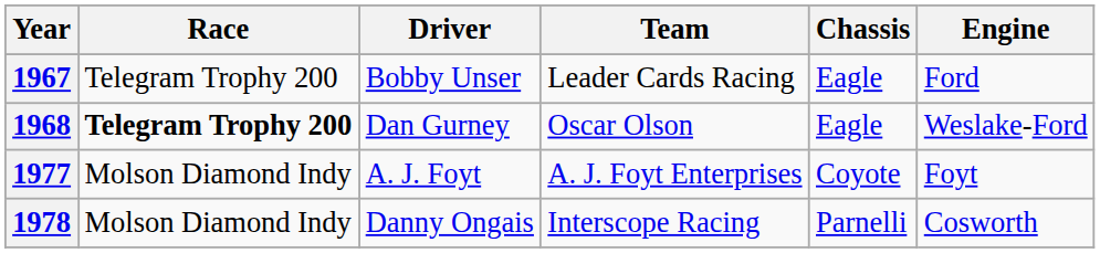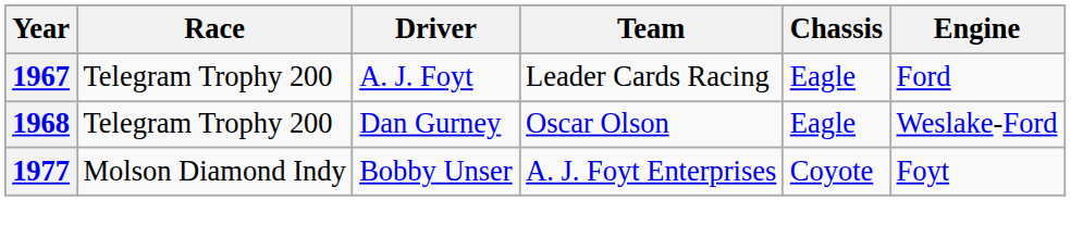 <table class="wikitable" style="font-size: 90%;">
 <tr>
 <th>Year</th>
 <th>Race</th>
 <th>Driver</th>
 <th>Team</th>
 <th>Chassis</th>
 <th>Engine</th>
 </tr>
 <tr>
 <th><a href='#'>1967</a></th>
 <td>Telegram Trophy 200</td>
-<td> <a href='#'>Bobby Unser</a></td>
+<td> <a href='#'>A. J. Foyt</a></td>
 <td>Leader Cards Racing</td>
 <td><a href='#'>Eagle</a></td>
 <td><a href='#'>Ford</a></td>
 </tr>
 <tr>
 <th><a href='#'>1968</a></th>
-<td><strong>Telegram Trophy 200</strong></td>
+<td>Telegram Trophy 200</td>
 <td> <a href='#'>Dan Gurney</a></td>
 <td><a href='#'>Oscar Olson</a></td>
 <td><a href='#'>Eagle</a></td>
 <td><a href='#'>Weslake</a>-<a href='#'>Ford</a></td>
 </tr>
 <tr>
 <th><a href='#'>1977</a></th>
 <td>Molson Diamond Indy</td>
-<td> <a href='#'>A. J. Foyt</a></td>
+<td> <a href='#'>Bobby Unser</a></td>
 <td><a href='#'>A. J. Foyt Enterprises</a></td>
 <td><a href='#'>Coyote</a></td>
 <td><a href='#'>Foyt</a></td>
 </tr>
-<tr>
-<th><a href='#'>1978</a></th>
-<td>Molson Diamond Indy</td>
-<td> <a href='#'>Danny Ongais</a></td>
-<td><a href='#'>Interscope Racing</a></td>
-<td><a href='#'>Parnelli</a></td>
-<td><a href='#'>Cosworth</a></td>
-</tr>
 </table>
